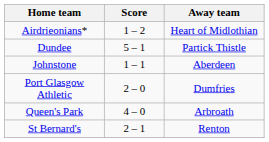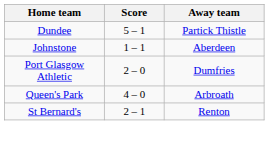 <table class="wikitable" style="text-align: center">
 <tr>
 <th width=140>Home team</th>
 <th width=80>Score</th>
 <th width=140>Away team</th>
-</tr>
-<tr>
-<td><a href='#'>Airdrieonians</a>*</td>
-<td>1 – 2</td>
-<td><a href='#'>Heart of Midlothian</a></td>
 </tr>
 <tr>
 <td><a href='#'>Dundee</a></td>
 <td>5 – 1</td>
 <td><a href='#'>Partick Thistle</a></td>
 </tr>
 <tr>
 <td><a href='#'>Johnstone</a></td>
 <td>1 – 1</td>
 <td><a href='#'>Aberdeen</a></td>
 </tr>
 <tr>
 <td><a href='#'>Port Glasgow Athletic</a></td>
 <td>2 – 0</td>
 <td><a href='#'>Dumfries</a></td>
 </tr>
 <tr>
 <td><a href='#'>Queen's Park</a></td>
 <td>4 – 0</td>
 <td><a href='#'>Arbroath</a></td>
 </tr>
 <tr>
 <td><a href='#'>St Bernard's</a></td>
 <td>2 – 1</td>
 <td><a href='#'>Renton</a></td>
 </tr>
 </table>
